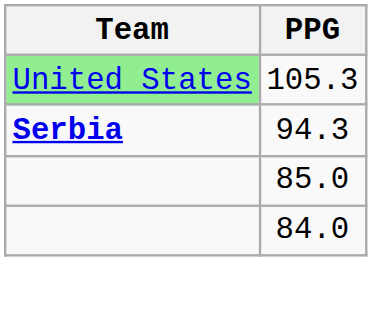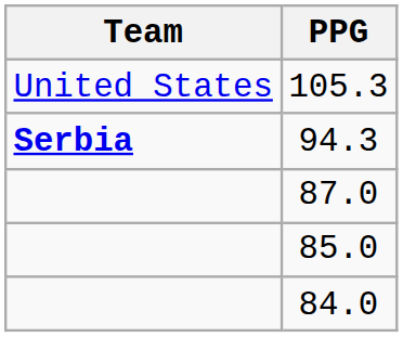 <table class=wikitable>
 <tr>
 <th>Team</th>
 <th>PPG</th>
 </tr>
 <tr>
-<td style="background: lightgreen;"> <a href='#'>United States</a></td>
+<td> <a href='#'>United States</a></td>
 <td align=center>105.3</td>
 </tr>
 <tr>
 <td><strong> <a href='#'>Serbia</a></strong></td>
 <td align=center>94.3</td>
+</tr>
+<tr>
+<td></td>
+<td align=center>87.0</td>
 </tr>
 <tr>
 <td></td>
 <td align=center>85.0</td>
 </tr>
 <tr>
 <td></td>
 <td align=center>84.0</td>
 </tr>
 </table>
